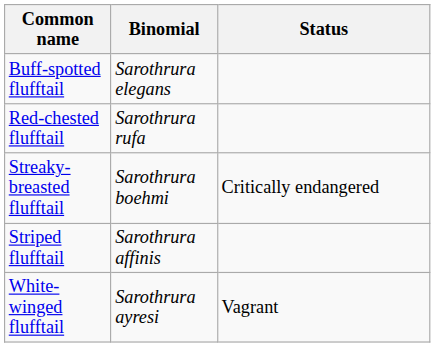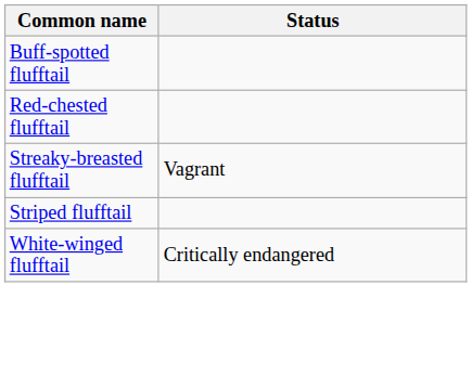 <table width=60% class="wikitable">
 <tr>
 <th width=25%>Common name</th>
-<th width=25%>Binomial</th>
 <th width=50%>Status</th>
 </tr>
 <tr>
 <td><a href='#'>Buff-spotted flufftail</a></td>
-<td><em>Sarothrura elegans</em></td>
 <td></td>
 </tr>
 <tr>
 <td><a href='#'>Red-chested flufftail</a></td>
-<td><em>Sarothrura rufa</em></td>
 <td></td>
 </tr>
 <tr>
 <td><a href='#'>Streaky-breasted flufftail</a></td>
-<td><em>Sarothrura boehmi</em></td>
-<td>Critically endangered</td>
+<td>Vagrant</td>
 </tr>
 <tr>
 <td><a href='#'>Striped flufftail</a></td>
-<td><em>Sarothrura affinis</em></td>
 <td></td>
 </tr>
 <tr>
 <td><a href='#'>White-winged flufftail</a></td>
-<td><em>Sarothrura ayresi</em></td>
-<td>Vagrant</td>
+<td>Critically endangered</td>
 </tr>
 </table>
